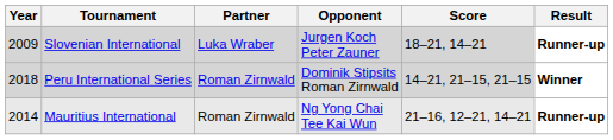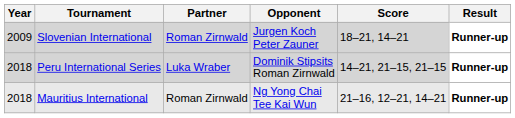 <table class="sortable wikitable" style="font-size: 90%;">
 <tr>
 <th>Year</th>
 <th>Tournament</th>
 <th>Partner</th>
 <th>Opponent</th>
 <th>Score</th>
 <th>Result</th>
 </tr>
 <tr style="background:#D5D5D5">
 <td align="center">2009</td>
 <td align="left"><a href='#'>Slovenian International</a></td>
-<td align="left"> <a href='#'>Luka Wraber</a></td>
+<td align="left"> <a href='#'>Roman Zirnwald</a></td>
 <td align="left"> <a href='#'>Jurgen Koch</a><br> <a href='#'>Peter Zauner</a></td>
 <td align="left">18–21, 14–21</td>
 <td style="text-align:left; background:white"> <strong>Runner-up</strong></td>
 </tr>
 <tr style="background:#D5D5D5">
 <td align="center">2018</td>
 <td align="left"><a href='#'>Peru International Series</a></td>
-<td align="left"> <a href='#'>Roman Zirnwald</a></td>
+<td align="left"> <a href='#'>Luka Wraber</a></td>
 <td align="left"> <a href='#'>Dominik Stipsits</a><br> Roman Zirnwald</td>
 <td align="left">14–21, 21–15, 21–15</td>
-<td style="text-align:left; background:white"> <strong>Winner</strong></td>
+<td style="text-align:left; background:white"> <strong>Runner-up</strong></td>
 </tr>
 <tr style="background:#E9E9E9">
-<td align="center">2014</td>
+<td align="center">2018</td>
 <td align="left"><a href='#'>Mauritius International</a></td>
 <td align="left"> Roman Zirnwald</td>
 <td align="left"> <a href='#'>Ng Yong Chai</a><br> <a href='#'>Tee Kai Wun</a></td>
 <td align="left">21–16, 12–21, 14–21</td>
 <td style="text-align:left; background:white"> <strong>Runner-up</strong></td>
 </tr>
 </table>
